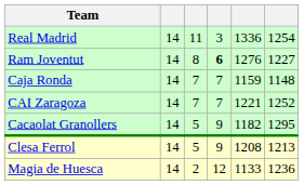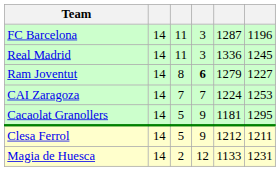 <table class="wikitable" style="text-align:center;">
 <tr>
 <th width=175>Team</th>
 <th width=20></th>
 <th width=20></th>
 <th width=20></th>
 <th width=20></th>
 <th width=20></th>
 </tr>
+<tr bgcolor= #ccffcc>
+<td align=left><a href='#'>FC Barcelona</a></td>
+<td>14</td>
+<td>11</td>
+<td>3</td>
+<td>1287</td>
+<td>1196</td>
+</tr>
 <tr bgcolor=#ccffcc>
 <td align=left><a href='#'>Real Madrid</a></td>
 <td>14</td>
 <td>11</td>
 <td>3</td>
 <td>1336</td>
-<td>1254</td>
+<td>1245</td>
 </tr>
 <tr bgcolor=#ccffcc>
 <td align=left><a href='#'>Ram Joventut</a></td>
 <td>14</td>
 <td>8</td>
 <td><strong>6</strong></td>
-<td>1276</td>
+<td>1279</td>
 <td>1227</td>
-</tr>
-<tr bgcolor=#ccffcc>
-<td align=left><a href='#'>Caja Ronda</a></td>
-<td>14</td>
-<td>7</td>
-<td>7</td>
-<td>1159</td>
-<td>1148</td>
 </tr>
 <tr bgcolor=#ccffcc>
 <td align=left><a href='#'>CAI Zaragoza</a></td>
 <td>14</td>
 <td>7</td>
 <td>7</td>
-<td>1221</td>
-<td>1252</td>
+<td>1224</td>
+<td>1253</td>
 </tr>
 <tr bgcolor=#ccffcc  style="border-bottom:3px solid green;">
 <td align=left><a href='#'>Cacaolat Granollers</a></td>
 <td>14</td>
 <td>5</td>
 <td>9</td>
-<td>1182</td>
+<td>1181</td>
 <td>1295</td>
 </tr>
 <tr bgcolor=#ffffcc>
 <td align=left><a href='#'>Clesa Ferrol</a></td>
 <td>14</td>
 <td>5</td>
 <td>9</td>
-<td>1208</td>
-<td>1213</td>
+<td>1212</td>
+<td>1211</td>
 </tr>
 <tr bgcolor=#ffffcc>
 <td align=left><a href='#'>Magia de Huesca</a></td>
 <td>14</td>
 <td>2</td>
 <td>12</td>
 <td>1133</td>
-<td>1236</td>
+<td>1231</td>
 </tr>
 </table>
